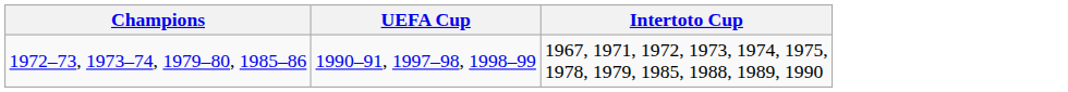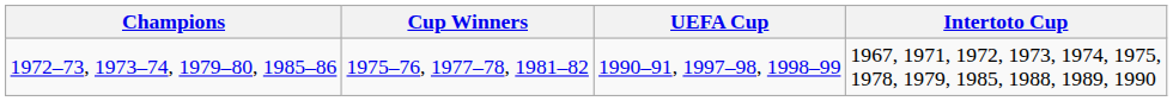 <table class="wikitable">
 <tr>
 <th><a href='#'>Champions</a></th>
+<th><a href='#'>Cup Winners</a></th>
 <th><a href='#'>UEFA Cup</a></th>
 <th><a href='#'>Intertoto Cup</a></th>
 </tr>
 <tr>
 <td><a href='#'>1972–73</a>, <a href='#'>1973–74</a>, <a href='#'>1979–80</a>, <a href='#'>1985–86</a></td>
+<td><a href='#'>1975–76</a>, <a href='#'>1977–78</a>, <a href='#'>1981–82</a></td>
 <td><a href='#'>1990–91</a>, <a href='#'>1997–98</a>, <a href='#'>1998–99</a></td>
 <td>1967, 1971, 1972, 1973, 1974, 1975,<br>1978, 1979, 1985, 1988, 1989, 1990</td>
 </tr>
 </table>
